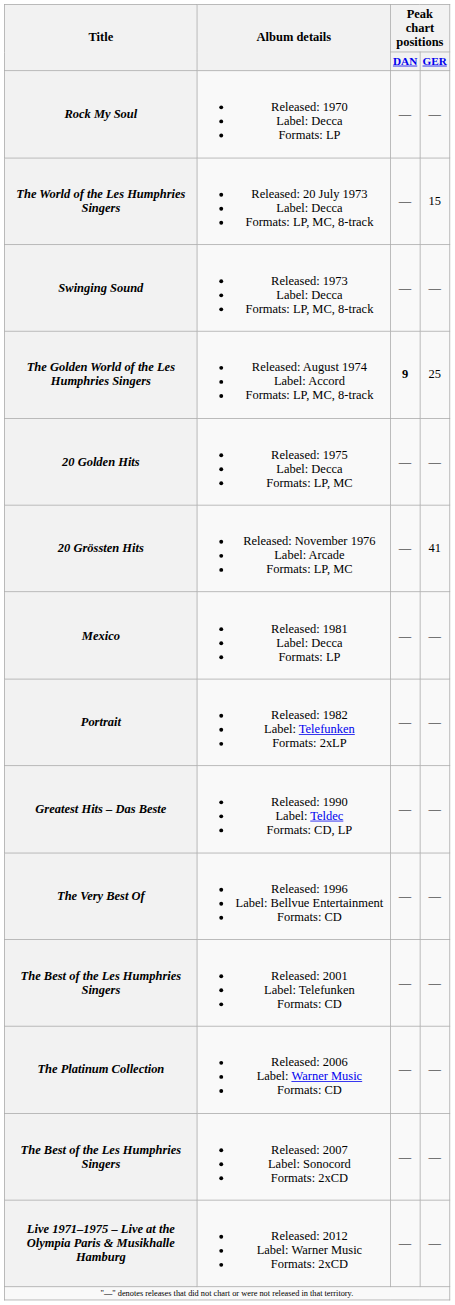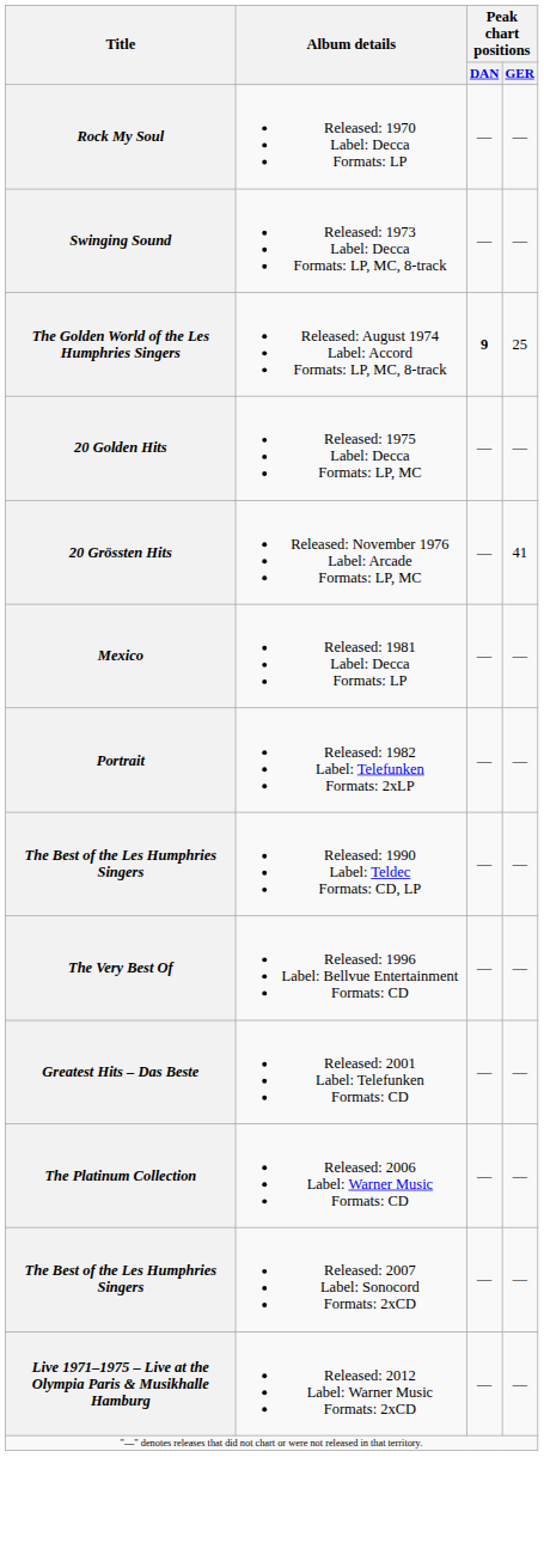 <table class="wikitable plainrowheaders" style="text-align:center;">
 <tr>
 <th rowspan="2" scope="col" style="width:15em;">Title</th>
 <th rowspan="2" scope="col" style="width:15em;">Album details</th>
 <th colspan="2">Peak chart<br>positions</th>
 </tr>
 <tr>
 <th scope="col" style="width:2em;font-size:90%;"><a href='#'>DAN</a><br></th>
 <th scope="col" style="width:2em;font-size:90%;"><a href='#'>GER</a><br></th>
 </tr>
 <tr>
 <th scope="row"><em>Rock My Soul</em></th>
 <td><br><ul><li>Released: 1970</li><li>Label: Decca</li><li>Formats: LP</li></ul></td>
 <td>—</td>
 <td>—</td>
-</tr>
-<tr>
-<th scope="row"><em>The World of the Les Humphries Singers</em></th>
-<td><br><ul><li>Released: 20 July 1973</li><li>Label: Decca</li><li>Formats: LP, MC, 8-track</li></ul></td>
-<td>—</td>
-<td>15</td>
 </tr>
 <tr>
 <th scope="row"><em>Swinging Sound</em></th>
 <td><br><ul><li>Released: 1973</li><li>Label: Decca</li><li>Formats: LP, MC, 8-track</li></ul></td>
 <td>—</td>
 <td>—</td>
 </tr>
 <tr>
 <th scope="row"><em>The Golden World of the Les Humphries Singers</em></th>
 <td><br><ul><li>Released: August 1974</li><li>Label: Accord</li><li>Formats: LP, MC, 8-track</li></ul></td>
 <td><strong>9</strong></td>
 <td>25</td>
 </tr>
 <tr>
 <th scope="row"><em>20 Golden Hits</em></th>
 <td><br><ul><li>Released: 1975</li><li>Label: Decca</li><li>Formats: LP, MC</li></ul></td>
 <td>—</td>
 <td>—</td>
 </tr>
 <tr>
 <th scope="row"><em>20 Grössten Hits</em></th>
 <td><br><ul><li>Released: November 1976</li><li>Label: Arcade</li><li>Formats: LP, MC</li></ul></td>
 <td>—</td>
 <td>41</td>
 </tr>
 <tr>
 <th scope="row"><em>Mexico</em></th>
 <td><br><ul><li>Released: 1981</li><li>Label: Decca</li><li>Formats: LP</li></ul></td>
 <td>—</td>
 <td>—</td>
 </tr>
 <tr>
 <th scope="row"><em>Portrait</em></th>
 <td><br><ul><li>Released: 1982</li><li>Label: <a href='#'>Telefunken</a></li><li>Formats: 2xLP</li></ul></td>
 <td>—</td>
 <td>—</td>
 </tr>
 <tr>
-<th scope="row"><em>Greatest Hits – Das Beste</em></th>
+<th scope="row"><em>The Best of the Les Humphries Singers</em></th>
 <td><br><ul><li>Released: 1990</li><li>Label: <a href='#'>Teldec</a></li><li>Formats: CD, LP</li></ul></td>
 <td>—</td>
 <td>—</td>
 </tr>
 <tr>
 <th scope="row"><em>The Very Best Of</em></th>
 <td><br><ul><li>Released: 1996</li><li>Label: Bellvue Entertainment</li><li>Formats: CD</li></ul></td>
 <td>—</td>
 <td>—</td>
 </tr>
 <tr>
-<th scope="row"><em>The Best of the Les Humphries Singers</em></th>
+<th scope="row"><em>Greatest Hits – Das Beste</em></th>
 <td><br><ul><li>Released: 2001</li><li>Label: Telefunken</li><li>Formats: CD</li></ul></td>
 <td>—</td>
 <td>—</td>
 </tr>
 <tr>
 <th scope="row"><em>The Platinum Collection</em></th>
 <td><br><ul><li>Released: 2006</li><li>Label: <a href='#'>Warner Music</a></li><li>Formats: CD</li></ul></td>
 <td>—</td>
 <td>—</td>
 </tr>
 <tr>
 <th scope="row"><em>The Best of the Les Humphries Singers</em></th>
 <td><br><ul><li>Released: 2007</li><li>Label: Sonocord</li><li>Formats: 2xCD</li></ul></td>
 <td>—</td>
 <td>—</td>
 </tr>
 <tr>
 <th scope="row"><em>Live 1971–1975 – Live at the Olympia Paris & Musikhalle Hamburg</em></th>
 <td><br><ul><li>Released: 2012</li><li>Label: Warner Music</li><li>Formats: 2xCD</li></ul></td>
 <td>—</td>
 <td>—</td>
 </tr>
 <tr>
 <td colspan="4" style="font-size:8pt">"—" denotes releases that did not chart or were not released in that territory.</td>
 </tr>
 </table>
